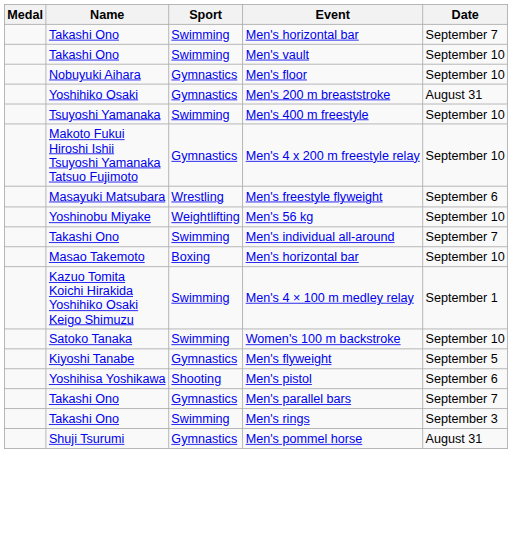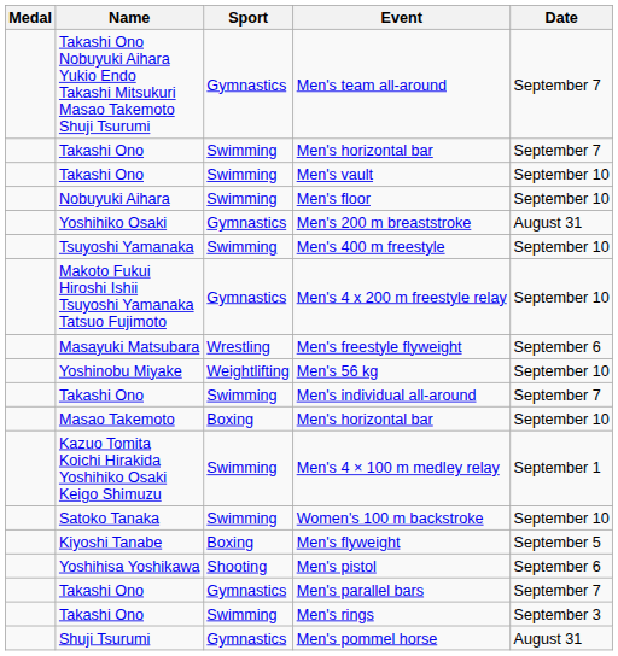 <table class="wikitable sortable" style="font-size:95%">
 <tr>
 <th>Medal</th>
 <th>Name</th>
 <th>Sport</th>
 <th>Event</th>
 <th>Date</th>
+</tr>
+<tr>
+<td></td>
+<td><a href='#'>Takashi Ono</a><br><a href='#'>Nobuyuki Aihara</a><br><a href='#'>Yukio Endo</a><br><a href='#'>Takashi Mitsukuri</a><br><a href='#'>Masao Takemoto</a><br><a href='#'>Shuji Tsurumi</a></td>
+<td><a href='#'>Gymnastics</a></td>
+<td><a href='#'>Men's team all-around</a></td>
+<td>September 7</td>
 </tr>
 <tr>
 <td></td>
 <td><a href='#'>Takashi Ono</a></td>
 <td><a href='#'>Swimming</a></td>
 <td><a href='#'>Men's horizontal bar</a></td>
 <td>September 7</td>
 </tr>
 <tr>
 <td></td>
 <td><a href='#'>Takashi Ono</a></td>
 <td><a href='#'>Swimming</a></td>
 <td><a href='#'>Men's vault</a></td>
 <td>September 10</td>
 </tr>
 <tr>
 <td></td>
 <td><a href='#'>Nobuyuki Aihara</a></td>
-<td><a href='#'>Gymnastics</a></td>
+<td><a href='#'>Swimming</a></td>
 <td><a href='#'>Men's floor</a></td>
 <td>September 10</td>
 </tr>
 <tr>
 <td></td>
 <td><a href='#'>Yoshihiko Osaki</a></td>
 <td><a href='#'>Gymnastics</a></td>
 <td><a href='#'>Men's 200 m breaststroke</a></td>
 <td>August 31</td>
 </tr>
 <tr>
 <td></td>
 <td><a href='#'>Tsuyoshi Yamanaka</a></td>
 <td><a href='#'>Swimming</a></td>
 <td><a href='#'>Men's 400 m freestyle</a></td>
 <td>September 10</td>
 </tr>
 <tr>
 <td></td>
 <td><a href='#'>Makoto Fukui</a><br><a href='#'>Hiroshi Ishii</a><br><a href='#'>Tsuyoshi Yamanaka</a><br><a href='#'>Tatsuo Fujimoto</a></td>
 <td><a href='#'>Gymnastics</a></td>
 <td><a href='#'>Men's 4 x 200 m freestyle relay</a></td>
 <td>September 10</td>
 </tr>
 <tr>
 <td></td>
 <td><a href='#'>Masayuki Matsubara</a></td>
 <td><a href='#'>Wrestling</a></td>
 <td><a href='#'>Men's freestyle flyweight</a></td>
 <td>September 6</td>
 </tr>
 <tr>
 <td></td>
 <td><a href='#'>Yoshinobu Miyake</a></td>
 <td><a href='#'>Weightlifting</a></td>
 <td><a href='#'>Men's 56 kg</a></td>
 <td>September 10</td>
 </tr>
 <tr>
 <td></td>
 <td><a href='#'>Takashi Ono</a></td>
 <td><a href='#'>Swimming</a></td>
 <td><a href='#'>Men's individual all-around</a></td>
 <td>September 7</td>
 </tr>
 <tr>
 <td></td>
 <td><a href='#'>Masao Takemoto</a></td>
 <td><a href='#'>Boxing</a></td>
 <td><a href='#'>Men's horizontal bar</a></td>
 <td>September 10</td>
 </tr>
 <tr>
 <td></td>
 <td><a href='#'>Kazuo Tomita</a><br><a href='#'>Koichi Hirakida</a><br><a href='#'>Yoshihiko Osaki</a><br><a href='#'>Keigo Shimuzu</a></td>
 <td><a href='#'>Swimming</a></td>
 <td><a href='#'>Men's 4 × 100 m medley relay</a></td>
 <td>September 1</td>
 </tr>
 <tr>
 <td></td>
 <td><a href='#'>Satoko Tanaka</a></td>
 <td><a href='#'>Swimming</a></td>
 <td><a href='#'>Women's 100 m backstroke</a></td>
 <td>September 10</td>
 </tr>
 <tr>
 <td></td>
 <td><a href='#'>Kiyoshi Tanabe</a></td>
-<td><a href='#'>Gymnastics</a></td>
+<td><a href='#'>Boxing</a></td>
 <td><a href='#'>Men's flyweight</a></td>
 <td>September 5</td>
 </tr>
 <tr>
 <td></td>
 <td><a href='#'>Yoshihisa Yoshikawa</a></td>
 <td><a href='#'>Shooting</a></td>
 <td><a href='#'>Men's pistol</a></td>
 <td>September 6</td>
 </tr>
 <tr>
 <td></td>
 <td><a href='#'>Takashi Ono</a></td>
 <td><a href='#'>Gymnastics</a></td>
 <td><a href='#'>Men's parallel bars</a></td>
 <td>September 7</td>
 </tr>
 <tr>
 <td></td>
 <td><a href='#'>Takashi Ono</a></td>
 <td><a href='#'>Swimming</a></td>
 <td><a href='#'>Men's rings</a></td>
 <td>September 3</td>
 </tr>
 <tr>
 <td></td>
 <td><a href='#'>Shuji Tsurumi</a></td>
 <td><a href='#'>Gymnastics</a></td>
 <td><a href='#'>Men's pommel horse</a></td>
 <td>August 31</td>
 </tr>
 </table>
